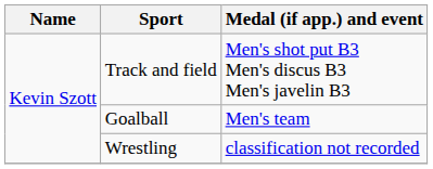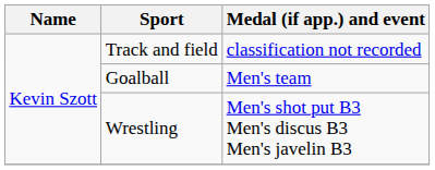 <table class="wikitable">
 <tr>
 <th>Name</th>
 <th>Sport</th>
 <th>Medal (if app.) and event</th>
 </tr>
 <tr>
 <td rowspan=3> <a href='#'>Kevin Szott</a></td>
 <td>Track and field</td>
-<td> <a href='#'>Men's shot put B3</a><br>Men's discus B3<br>Men's javelin B3</td>
+<td> <a href='#'>classification not recorded</a></td>
 </tr>
 <tr>
 <td>Goalball</td>
 <td> <a href='#'>Men's team</a></td>
 </tr>
 <tr>
 <td>Wrestling</td>
-<td> <a href='#'>classification not recorded</a></td>
+<td> <a href='#'>Men's shot put B3</a><br>Men's discus B3<br>Men's javelin B3</td>
 </tr>
 <tr>
 </tr>
 </table>
